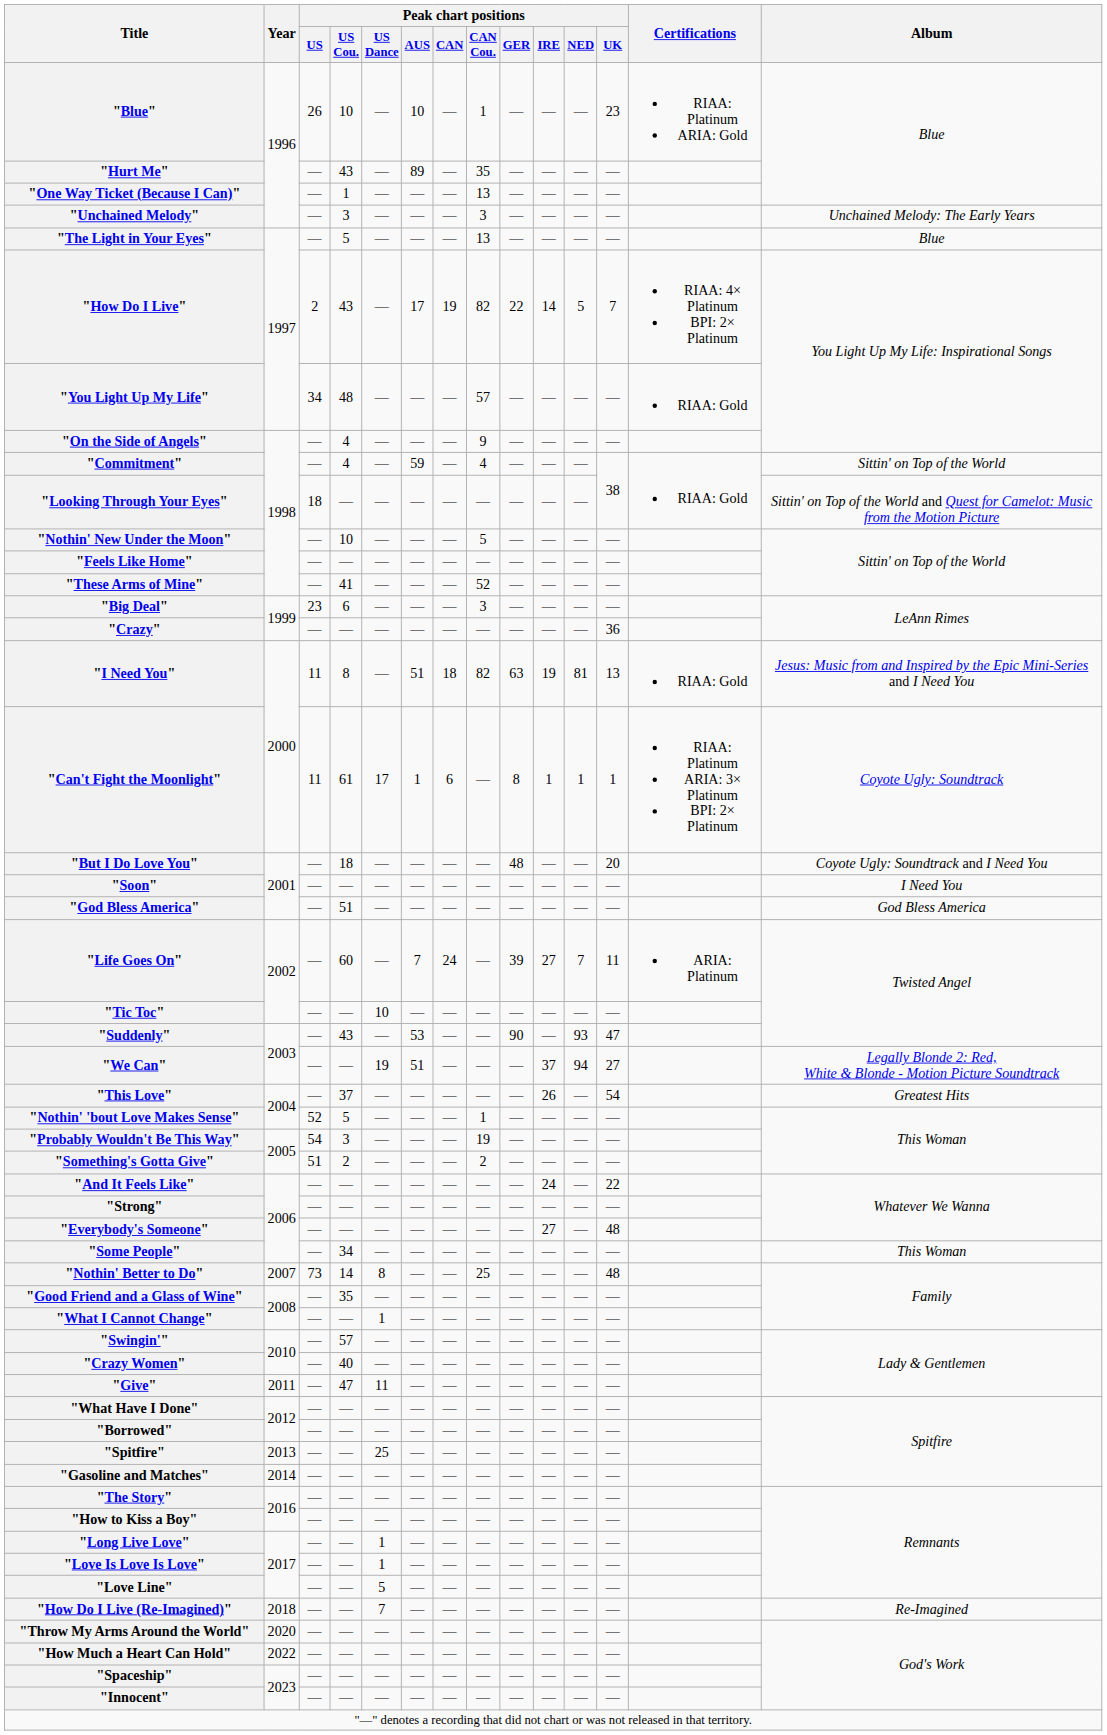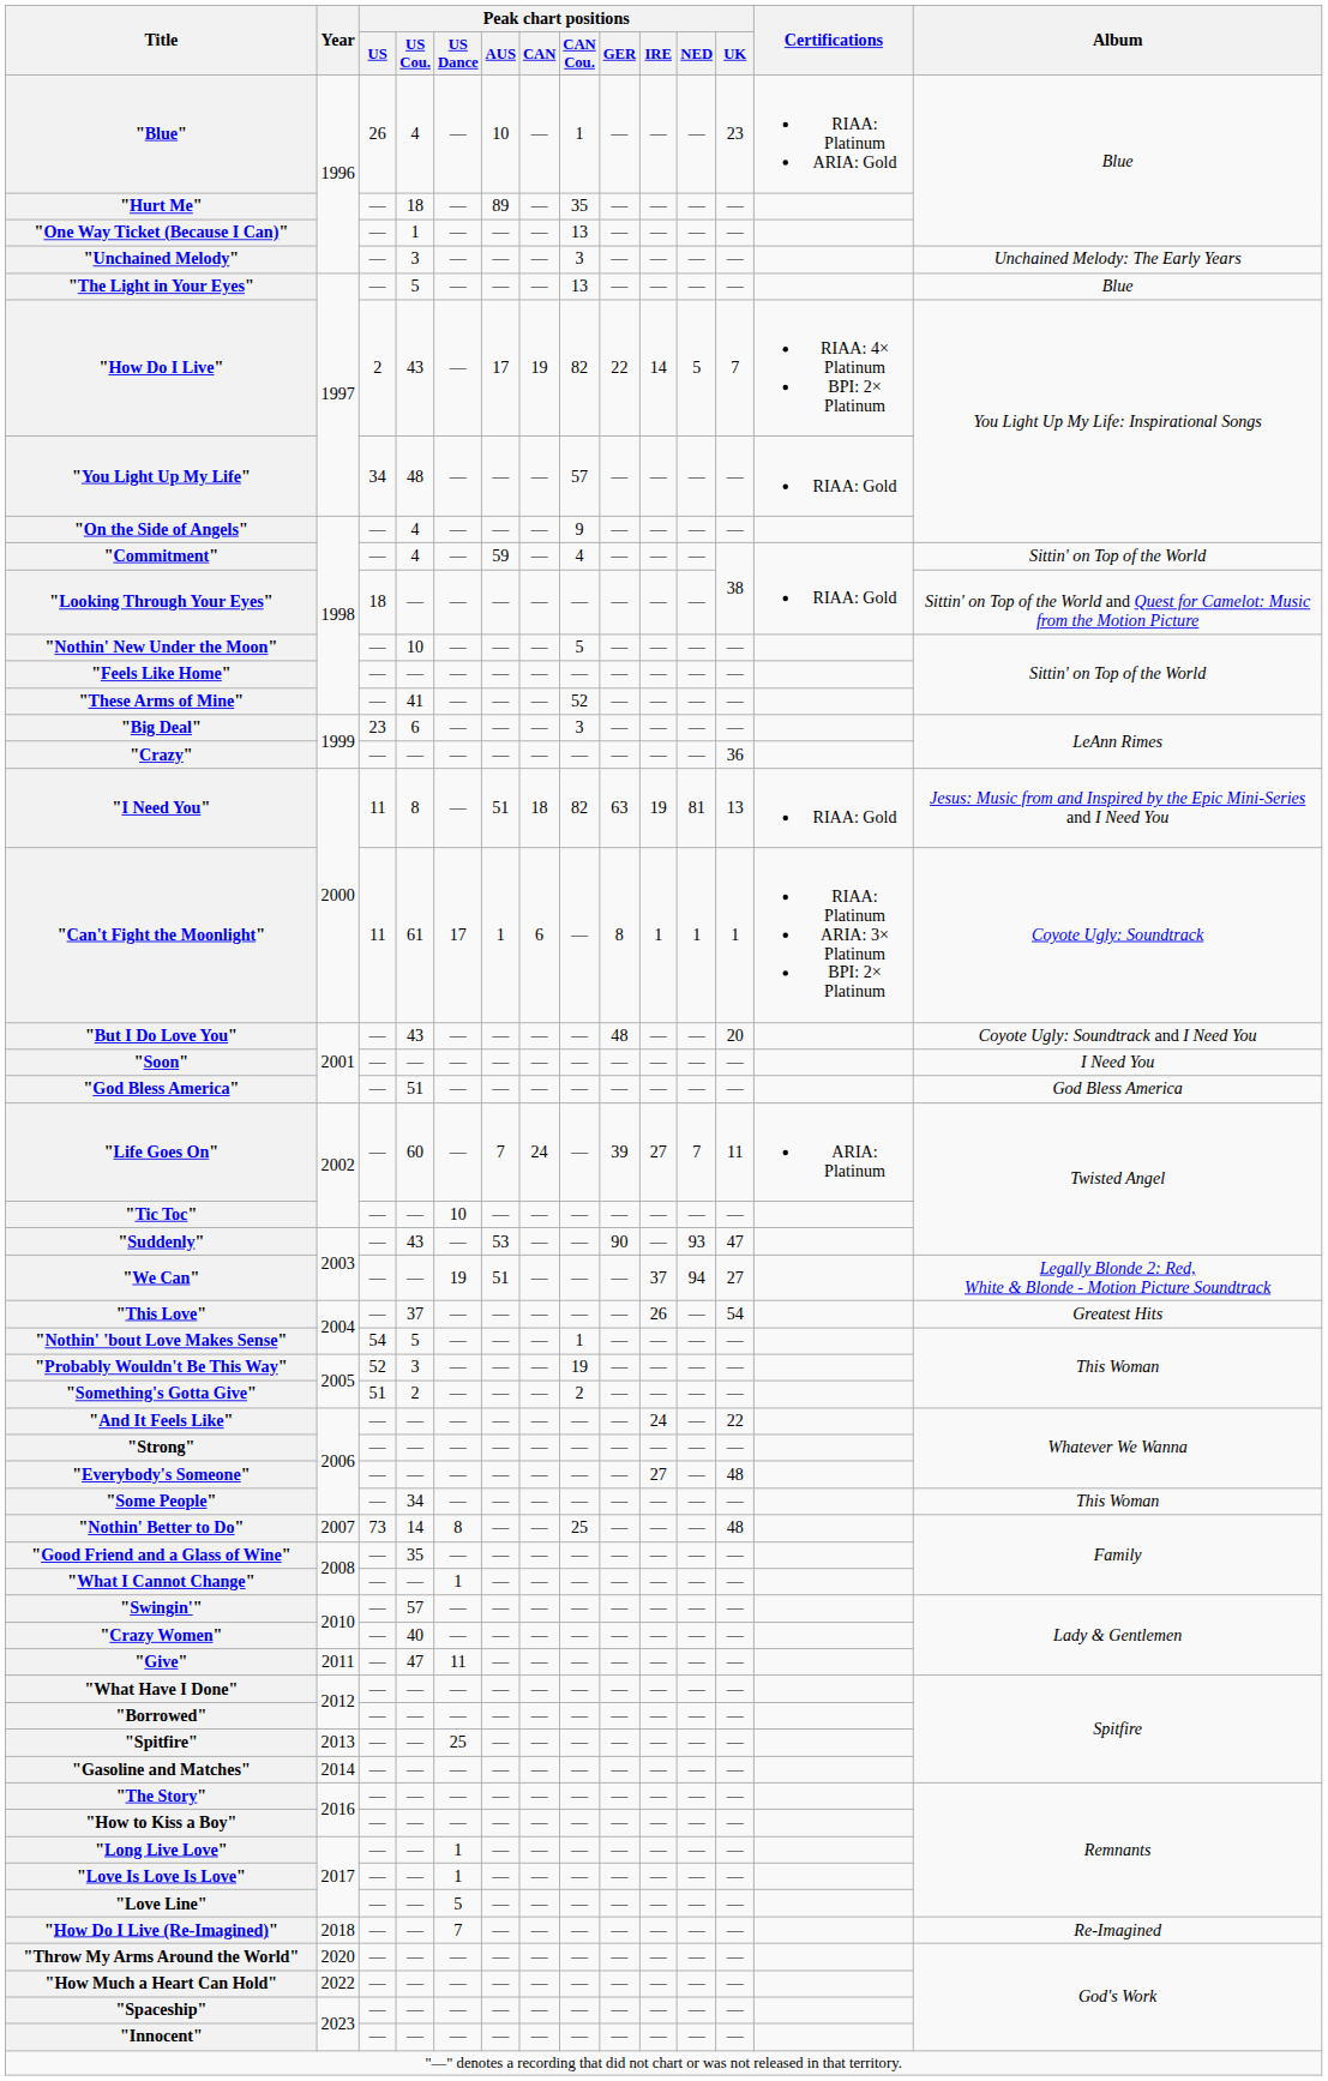 <table class="wikitable plainrowheaders" style="text-align:center;" border="1">
 <tr>
 <th scope="col" rowspan="2" style="width:18em;">Title</th>
 <th scope="col" rowspan="2">Year</th>
 <th scope="col" colspan="10">Peak chart positions</th>
 <th scope="col" rowspan="2"><a href='#'>Certifications</a></th>
 <th scope="col" rowspan="2">Album</th>
 </tr>
 <tr>
 <th scope="col" style="width:2em;font-size:90%;"><a href='#'>US</a><br></th>
 <th scope="col" style="width:2em;font-size:90%;"><a href='#'>US<br>Cou.</a><br></th>
 <th scope="col" style="width:2em;font-size:90%;"><a href='#'>US Dance</a><br></th>
 <th scope="col" style="width:2em;font-size:90%;"><a href='#'>AUS</a><br></th>
 <th scope="col" style="width:2em;font-size:90%;"><a href='#'>CAN</a><br></th>
 <th scope="col" style="width:2em;font-size:90%;"><a href='#'>CAN<br>Cou.</a><br></th>
 <th scope="col" style="width:2em;font-size:90%;"><a href='#'>GER</a><br></th>
 <th scope="col" style="width:2em;font-size:90%;"><a href='#'>IRE</a><br></th>
 <th scope="col" style="width:2em;font-size:90%;"><a href='#'>NED</a><br></th>
 <th scope="col" style="width:2em;font-size:90%;"><a href='#'>UK</a><br></th>
 </tr>
 <tr>
 <th scope="row">"<a href='#'>Blue</a>"</th>
 <td rowspan="4">1996</td>
 <td>26</td>
-<td>10</td>
+<td>4</td>
 <td>—</td>
 <td>10</td>
 <td>—</td>
 <td>1</td>
 <td>—</td>
 <td>—</td>
 <td>—</td>
 <td>23</td>
 <td><br><ul><li>RIAA: Platinum</li><li>ARIA: Gold</li></ul></td>
 <td rowspan="3"><em>Blue</em></td>
 </tr>
 <tr>
 <th scope="row">"<a href='#'>Hurt Me</a>"</th>
 <td>—</td>
-<td>43</td>
+<td>18</td>
 <td>—</td>
 <td>89</td>
 <td>—</td>
 <td>35</td>
 <td>—</td>
 <td>—</td>
 <td>—</td>
 <td>—</td>
 <td></td>
 </tr>
 <tr>
 <th scope="row">"<a href='#'>One Way Ticket (Because I Can)</a>"</th>
 <td>—</td>
 <td>1</td>
 <td>—</td>
 <td>—</td>
 <td>—</td>
 <td>13</td>
 <td>—</td>
 <td>—</td>
 <td>—</td>
 <td>—</td>
 <td></td>
 </tr>
 <tr>
 <th scope="row">"<a href='#'>Unchained Melody</a>"</th>
 <td>—</td>
 <td>3</td>
 <td>—</td>
 <td>—</td>
 <td>—</td>
 <td>3</td>
 <td>—</td>
 <td>—</td>
 <td>—</td>
 <td>—</td>
 <td></td>
 <td><em>Unchained Melody: The Early Years</em></td>
 </tr>
 <tr>
 <th scope="row">"<a href='#'>The Light in Your Eyes</a>"</th>
 <td rowspan="3">1997</td>
 <td>—</td>
 <td>5</td>
 <td>—</td>
 <td>—</td>
 <td>—</td>
 <td>13</td>
 <td>—</td>
 <td>—</td>
 <td>—</td>
 <td>—</td>
 <td></td>
 <td><em>Blue</em></td>
 </tr>
 <tr>
 <th scope="row">"<a href='#'>How Do I Live</a>"</th>
 <td>2</td>
 <td>43</td>
 <td>—</td>
 <td>17</td>
 <td>19</td>
 <td>82</td>
 <td>22</td>
 <td>14</td>
 <td>5</td>
 <td>7</td>
 <td><br><ul><li>RIAA: 4× Platinum</li><li>BPI: 2× Platinum</li></ul></td>
 <td rowspan="3"><em>You Light Up My Life: Inspirational Songs</em></td>
 </tr>
 <tr>
 <th scope="row">"<a href='#'>You Light Up My Life</a>"</th>
 <td>34</td>
 <td>48</td>
 <td>—</td>
 <td>—</td>
 <td>—</td>
 <td>57</td>
 <td>—</td>
 <td>—</td>
 <td>—</td>
 <td>—</td>
 <td><br><ul><li>RIAA: Gold</li></ul></td>
 </tr>
 <tr>
 <th scope="row">"<a href='#'>On the Side of Angels</a>"</th>
 <td rowspan="6">1998</td>
 <td>—</td>
 <td>4</td>
 <td>—</td>
 <td>—</td>
 <td>—</td>
 <td>9</td>
 <td>—</td>
 <td>—</td>
 <td>—</td>
 <td>—</td>
 <td></td>
 </tr>
 <tr>
 <th scope="row">"<a href='#'>Commitment</a>"</th>
 <td>—</td>
 <td>4</td>
 <td>—</td>
 <td>59</td>
 <td>—</td>
 <td>4</td>
 <td>—</td>
 <td>—</td>
 <td>—</td>
 <td rowspan="2">38</td>
 <td rowspan="2"><br><ul><li>RIAA: Gold</li></ul></td>
 <td rowspan="1"><em>Sittin' on Top of the World</em></td>
 </tr>
 <tr>
 <th scope="row">"<a href='#'>Looking Through Your Eyes</a>"</th>
 <td>18</td>
 <td>—</td>
 <td>—</td>
 <td>—</td>
 <td>—</td>
 <td>—</td>
 <td>—</td>
 <td>—</td>
 <td>—</td>
 <td><br><em>Sittin' on Top of the World</em> and <em><a href='#'>Quest for Camelot: Music from the Motion Picture</a></em></td>
 </tr>
 <tr>
 <th scope="row">"<a href='#'>Nothin' New Under the Moon</a>"</th>
 <td>—</td>
 <td>10</td>
 <td>—</td>
 <td>—</td>
 <td>—</td>
 <td>5</td>
 <td>—</td>
 <td>—</td>
 <td>—</td>
 <td>—</td>
 <td></td>
 <td rowspan="3"><em>Sittin' on Top of the World</em></td>
 </tr>
 <tr>
 <th scope="row">"<a href='#'>Feels Like Home</a>"</th>
 <td>—</td>
 <td>—</td>
 <td>—</td>
 <td>—</td>
 <td>—</td>
 <td>—</td>
 <td>—</td>
 <td>—</td>
 <td>—</td>
 <td>—</td>
 <td></td>
 </tr>
 <tr>
 <th scope="row">"<a href='#'>These Arms of Mine</a>"</th>
 <td>—</td>
 <td>41</td>
 <td>—</td>
 <td>—</td>
 <td>—</td>
 <td>52</td>
 <td>—</td>
 <td>—</td>
 <td>—</td>
 <td>—</td>
 <td></td>
 </tr>
 <tr>
 <th scope="row">"<a href='#'>Big Deal</a>"</th>
 <td rowspan="2">1999</td>
 <td>23</td>
 <td>6</td>
 <td>—</td>
 <td>—</td>
 <td>—</td>
 <td>3</td>
 <td>—</td>
 <td>—</td>
 <td>—</td>
 <td>—</td>
 <td></td>
 <td rowspan="2"><em>LeAnn Rimes</em></td>
 </tr>
 <tr>
 <th scope="row">"<a href='#'>Crazy</a>"</th>
 <td>—</td>
 <td>—</td>
 <td>—</td>
 <td>—</td>
 <td>—</td>
 <td>—</td>
 <td>—</td>
 <td>—</td>
 <td>—</td>
 <td>36</td>
 <td></td>
 </tr>
 <tr>
 <th scope="row">"<a href='#'>I Need You</a>"</th>
 <td rowspan="2">2000</td>
 <td>11</td>
 <td>8</td>
 <td>—</td>
 <td>51</td>
 <td>18</td>
 <td>82</td>
 <td>63</td>
 <td>19</td>
 <td>81</td>
 <td>13</td>
 <td><br><ul><li>RIAA: Gold</li></ul></td>
 <td><em><a href='#'>Jesus: Music from and Inspired by the Epic Mini-Series</a></em> and <em>I Need You</em></td>
 </tr>
 <tr>
 <th scope="row">"<a href='#'>Can't Fight the Moonlight</a>"</th>
 <td>11</td>
 <td>61</td>
 <td>17</td>
 <td>1</td>
 <td>6</td>
 <td>—</td>
 <td>8</td>
 <td>1</td>
 <td>1</td>
 <td>1</td>
 <td><br><ul><li>RIAA: Platinum</li><li>ARIA: 3× Platinum</li><li>BPI: 2× Platinum</li></ul></td>
 <td rowspan="1"><em><a href='#'>Coyote Ugly: Soundtrack</a></em></td>
 </tr>
 <tr>
 <th scope="row">"<a href='#'>But I Do Love You</a>"</th>
 <td rowspan="3">2001</td>
 <td>—</td>
-<td>18</td>
+<td>43</td>
 <td>—</td>
 <td>—</td>
 <td>—</td>
 <td>—</td>
 <td>48</td>
 <td>—</td>
 <td>—</td>
 <td>20</td>
 <td></td>
 <td rowspan="1"><em>Coyote Ugly: Soundtrack</em> and <em>I Need You</em></td>
 </tr>
 <tr>
 <th scope="row">"<a href='#'>Soon</a>"</th>
 <td>—</td>
 <td>—</td>
 <td>—</td>
 <td>—</td>
 <td>—</td>
 <td>—</td>
 <td>—</td>
 <td>—</td>
 <td>—</td>
 <td>—</td>
 <td></td>
 <td><em>I Need You</em></td>
 </tr>
 <tr>
 <th scope="row">"<a href='#'>God Bless America</a>"</th>
 <td>—</td>
 <td>51</td>
 <td>—</td>
 <td>—</td>
 <td>—</td>
 <td>—</td>
 <td>—</td>
 <td>—</td>
 <td>—</td>
 <td>—</td>
 <td></td>
 <td><em>God Bless America</em></td>
 </tr>
 <tr>
 <th scope="row">"<a href='#'>Life Goes On</a>"</th>
 <td rowspan="2">2002</td>
 <td>—</td>
 <td>60</td>
 <td>—</td>
 <td>7</td>
 <td>24</td>
 <td>—</td>
 <td>39</td>
 <td>27</td>
 <td>7</td>
 <td>11</td>
 <td><br><ul><li>ARIA: Platinum</li></ul></td>
 <td rowspan="3"><em>Twisted Angel</em></td>
 </tr>
 <tr>
 <th scope="row">"<a href='#'>Tic Toc</a>"</th>
 <td>—</td>
 <td>—</td>
 <td>10</td>
 <td>—</td>
 <td>—</td>
 <td>—</td>
 <td>—</td>
 <td>—</td>
 <td>—</td>
 <td>—</td>
 <td></td>
 </tr>
 <tr>
 <th scope="row">"<a href='#'>Suddenly</a>"</th>
 <td rowspan="2">2003</td>
 <td>—</td>
 <td>43</td>
 <td>—</td>
 <td>53</td>
 <td>—</td>
 <td>—</td>
 <td>90</td>
 <td>—</td>
 <td>93</td>
 <td>47</td>
 <td></td>
 </tr>
 <tr>
 <th scope="row">"<a href='#'>We Can</a>"</th>
 <td>—</td>
 <td>—</td>
 <td>19</td>
 <td>51</td>
 <td>—</td>
 <td>—</td>
 <td>—</td>
 <td>37</td>
 <td>94</td>
 <td>27</td>
 <td></td>
 <td><em><a href='#'>Legally Blonde 2: Red,<br>White & Blonde - Motion Picture Soundtrack</a></em></td>
 </tr>
 <tr>
 <th scope="row">"<a href='#'>This Love</a>"</th>
 <td rowspan="2">2004</td>
 <td>—</td>
 <td>37</td>
 <td>—</td>
 <td>—</td>
 <td>—</td>
 <td>—</td>
 <td>—</td>
 <td>26</td>
 <td>—</td>
 <td>54</td>
 <td></td>
 <td><em>Greatest Hits</em></td>
 </tr>
 <tr>
 <th scope="row">"<a href='#'>Nothin' 'bout Love Makes Sense</a>"</th>
-<td>52</td>
+<td>54</td>
 <td>5</td>
 <td>—</td>
 <td>—</td>
 <td>—</td>
 <td>1</td>
 <td>—</td>
 <td>—</td>
 <td>—</td>
 <td>—</td>
 <td></td>
 <td rowspan="3"><em>This Woman</em></td>
 </tr>
 <tr>
 <th scope="row">"<a href='#'>Probably Wouldn't Be This Way</a>"</th>
 <td rowspan="2">2005</td>
-<td>54</td>
+<td>52</td>
 <td>3</td>
 <td>—</td>
 <td>—</td>
 <td>—</td>
 <td>19</td>
 <td>—</td>
 <td>—</td>
 <td>—</td>
 <td>—</td>
 <td></td>
 </tr>
 <tr>
 <th scope="row">"<a href='#'>Something's Gotta Give</a>"</th>
 <td>51</td>
 <td>2</td>
 <td>—</td>
 <td>—</td>
 <td>—</td>
 <td>2</td>
 <td>—</td>
 <td>—</td>
 <td>—</td>
 <td>—</td>
 <td></td>
 </tr>
 <tr>
 <th scope="row">"<a href='#'>And It Feels Like</a>"</th>
 <td rowspan="4">2006</td>
 <td>—</td>
 <td>—</td>
 <td>—</td>
 <td>—</td>
 <td>—</td>
 <td>—</td>
 <td>—</td>
 <td>24</td>
 <td>—</td>
 <td>22</td>
 <td></td>
 <td rowspan="3"><em>Whatever We Wanna</em></td>
 </tr>
 <tr>
 <th scope="row">"Strong"</th>
 <td>—</td>
 <td>—</td>
 <td>—</td>
 <td>—</td>
 <td>—</td>
 <td>—</td>
 <td>—</td>
 <td>—</td>
 <td>—</td>
 <td>—</td>
 <td></td>
 </tr>
 <tr>
 <th scope="row">"<a href='#'>Everybody's Someone</a>"<br></th>
 <td>—</td>
 <td>—</td>
 <td>—</td>
 <td>—</td>
 <td>—</td>
 <td>—</td>
 <td>—</td>
 <td>27</td>
 <td>—</td>
 <td>48</td>
 <td></td>
 </tr>
 <tr>
 <th scope="row">"<a href='#'>Some People</a>"</th>
 <td>—</td>
 <td>34</td>
 <td>—</td>
 <td>—</td>
 <td>—</td>
 <td>—</td>
 <td>—</td>
 <td>—</td>
 <td>—</td>
 <td>—</td>
 <td></td>
 <td><em>This Woman</em></td>
 </tr>
 <tr>
 <th scope="row">"<a href='#'>Nothin' Better to Do</a>"</th>
 <td>2007</td>
 <td>73</td>
 <td>14</td>
 <td>8</td>
 <td>—</td>
 <td>—</td>
 <td>25</td>
 <td>—</td>
 <td>—</td>
 <td>—</td>
 <td>48</td>
 <td></td>
 <td rowspan="3"><em>Family</em></td>
 </tr>
 <tr>
 <th scope="row">"<a href='#'>Good Friend and a Glass of Wine</a>"</th>
 <td rowspan="2">2008</td>
 <td>—</td>
 <td>35</td>
 <td>—</td>
 <td>—</td>
 <td>—</td>
 <td>—</td>
 <td>—</td>
 <td>—</td>
 <td>—</td>
 <td>—</td>
 <td></td>
 </tr>
 <tr>
 <th scope="row">"<a href='#'>What I Cannot Change</a>"</th>
 <td>—</td>
 <td>—</td>
 <td>1</td>
 <td>—</td>
 <td>—</td>
 <td>—</td>
 <td>—</td>
 <td>—</td>
 <td>—</td>
 <td>—</td>
 <td></td>
 </tr>
 <tr>
 <th scope="row">"<a href='#'>Swingin'</a>"</th>
 <td rowspan="2">2010</td>
 <td>—</td>
 <td>57</td>
 <td>—</td>
 <td>—</td>
 <td>—</td>
 <td>—</td>
 <td>—</td>
 <td>—</td>
 <td>—</td>
 <td>—</td>
 <td></td>
 <td rowspan="3"><em>Lady & Gentlemen</em></td>
 </tr>
 <tr>
 <th scope="row">"<a href='#'>Crazy Women</a>"</th>
 <td>—</td>
 <td>40</td>
 <td>—</td>
 <td>—</td>
 <td>—</td>
 <td>—</td>
 <td>—</td>
 <td>—</td>
 <td>—</td>
 <td>—</td>
 <td></td>
 </tr>
 <tr>
 <th scope="row">"<a href='#'>Give</a>"</th>
 <td>2011</td>
 <td>—</td>
 <td>47</td>
 <td>11</td>
 <td>—</td>
 <td>—</td>
 <td>—</td>
 <td>—</td>
 <td>—</td>
 <td>—</td>
 <td>—</td>
 <td></td>
 </tr>
 <tr>
 <th scope="row">"What Have I Done"</th>
 <td rowspan="2">2012</td>
 <td>—</td>
 <td>—</td>
 <td>—</td>
 <td>—</td>
 <td>—</td>
 <td>—</td>
 <td>—</td>
 <td>—</td>
 <td>—</td>
 <td>—</td>
 <td></td>
 <td rowspan="4"><em>Spitfire</em></td>
 </tr>
 <tr>
 <th scope="row">"Borrowed"</th>
 <td>—</td>
 <td>—</td>
 <td>—</td>
 <td>—</td>
 <td>—</td>
 <td>—</td>
 <td>—</td>
 <td>—</td>
 <td>—</td>
 <td>—</td>
 <td></td>
 </tr>
 <tr>
 <th scope="row">"Spitfire"</th>
 <td>2013</td>
 <td>—</td>
 <td>—</td>
 <td>25</td>
 <td>—</td>
 <td>—</td>
 <td>—</td>
 <td>—</td>
 <td>—</td>
 <td>—</td>
 <td>—</td>
 <td></td>
 </tr>
 <tr>
 <th scope="row">"Gasoline and Matches"<br></th>
 <td>2014</td>
 <td>—</td>
 <td>—</td>
 <td>—</td>
 <td>—</td>
 <td>—</td>
 <td>—</td>
 <td>—</td>
 <td>—</td>
 <td>—</td>
 <td>—</td>
 <td></td>
 </tr>
 <tr>
 <th scope="row">"<a href='#'>The Story</a>"</th>
 <td rowspan="2">2016</td>
 <td>—</td>
 <td>—</td>
 <td>—</td>
 <td>—</td>
 <td>—</td>
 <td>—</td>
 <td>—</td>
 <td>—</td>
 <td>—</td>
 <td>—</td>
 <td></td>
 <td rowspan="5"><em>Remnants</em></td>
 </tr>
 <tr>
 <th scope="row">"How to Kiss a Boy"</th>
 <td>—</td>
 <td>—</td>
 <td>—</td>
 <td>—</td>
 <td>—</td>
 <td>—</td>
 <td>—</td>
 <td>—</td>
 <td>—</td>
 <td>—</td>
 <td></td>
 </tr>
 <tr>
 <th scope="row">"<a href='#'>Long Live Love</a>"</th>
 <td rowspan="3">2017</td>
 <td>—</td>
 <td>—</td>
 <td>1</td>
 <td>—</td>
 <td>—</td>
 <td>—</td>
 <td>—</td>
 <td>—</td>
 <td>—</td>
 <td>—</td>
 <td></td>
 </tr>
 <tr>
 <th scope="row">"<a href='#'>Love Is Love Is Love</a>"</th>
 <td>—</td>
 <td>—</td>
 <td>1</td>
 <td>—</td>
 <td>—</td>
 <td>—</td>
 <td>—</td>
 <td>—</td>
 <td>—</td>
 <td>—</td>
 <td></td>
 </tr>
 <tr>
 <th scope="row">"Love Line"</th>
 <td>—</td>
 <td>—</td>
 <td>5</td>
 <td>—</td>
 <td>—</td>
 <td>—</td>
 <td>—</td>
 <td>—</td>
 <td>—</td>
 <td>—</td>
 <td></td>
 </tr>
 <tr>
 <th scope="row">"<a href='#'>How Do I Live (Re-Imagined)</a>"</th>
 <td rowspan="1">2018</td>
 <td>—</td>
 <td>—</td>
 <td>7</td>
 <td>—</td>
 <td>—</td>
 <td>—</td>
 <td>—</td>
 <td>—</td>
 <td>—</td>
 <td>—</td>
 <td></td>
 <td><em>Re-Imagined</em></td>
 </tr>
 <tr>
 <th scope="row">"Throw My Arms Around the World"</th>
 <td>2020</td>
 <td>—</td>
 <td>—</td>
 <td>—</td>
 <td>—</td>
 <td>—</td>
 <td>—</td>
 <td>—</td>
 <td>—</td>
 <td>—</td>
 <td>—</td>
 <td></td>
 <td rowspan="4"><em>God's Work</em></td>
 </tr>
 <tr>
 <th scope="row">"How Much a Heart Can Hold"</th>
 <td>2022</td>
 <td>—</td>
 <td>—</td>
 <td>—</td>
 <td>—</td>
 <td>—</td>
 <td>—</td>
 <td>—</td>
 <td>—</td>
 <td>—</td>
 <td>—</td>
 <td></td>
 </tr>
 <tr>
 <th scope="row">"Spaceship"</th>
 <td rowspan="2">2023</td>
 <td>—</td>
 <td>—</td>
 <td>—</td>
 <td>—</td>
 <td>—</td>
 <td>—</td>
 <td>—</td>
 <td>—</td>
 <td>—</td>
 <td>—</td>
 <td></td>
 </tr>
 <tr>
 <th scope="row">"Innocent"</th>
 <td>—</td>
 <td>—</td>
 <td>—</td>
 <td>—</td>
 <td>—</td>
 <td>—</td>
 <td>—</td>
 <td>—</td>
 <td>—</td>
 <td>—</td>
 <td></td>
 </tr>
 <tr>
 <td colspan="14" style="font-size:90%">"—" denotes a recording that did not chart or was not released in that territory.</td>
 </tr>
 </table>
